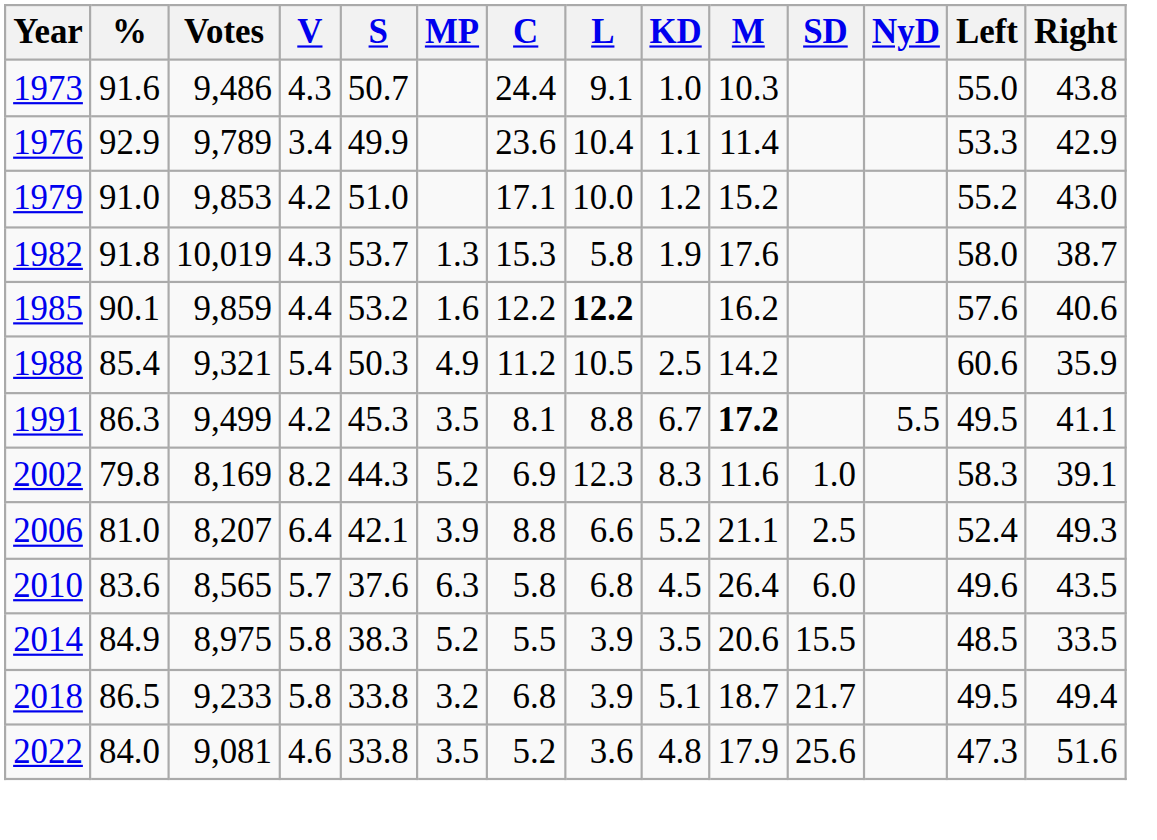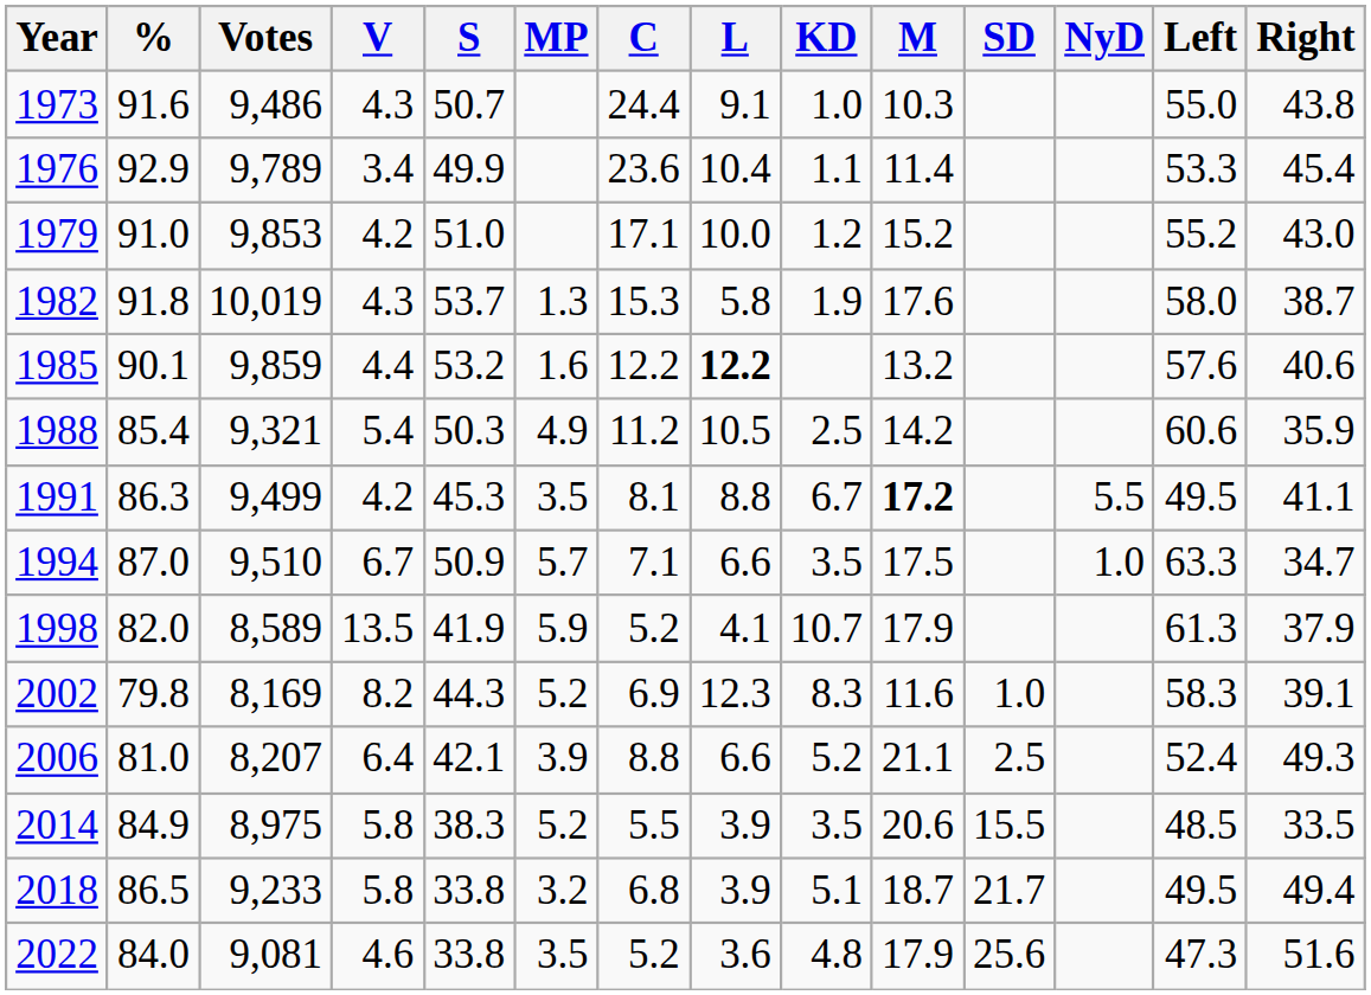 <table class="wikitable sortable" style=text-align:right>
 <tr>
 <th>Year</th>
 <th>%</th>
 <th>Votes</th>
 <th><a href='#'>V</a></th>
 <th><a href='#'>S</a></th>
 <th><a href='#'>MP</a></th>
 <th><a href='#'>C</a></th>
 <th><a href='#'>L</a></th>
 <th><a href='#'>KD</a></th>
 <th><a href='#'>M</a></th>
 <th><a href='#'>SD</a></th>
 <th><a href='#'>NyD</a></th>
 <th>Left</th>
 <th>Right</th>
 </tr>
 <tr>
 <td align=left><a href='#'>1973</a></td>
 <td>91.6</td>
 <td>9,486</td>
 <td>4.3</td>
 <td>50.7</td>
 <td></td>
 <td>24.4</td>
 <td>9.1</td>
 <td>1.0</td>
 <td>10.3</td>
 <td></td>
 <td></td>
 <td>55.0</td>
 <td>43.8</td>
 </tr>
 <tr>
 <td align=left><a href='#'>1976</a></td>
 <td>92.9</td>
 <td>9,789</td>
 <td>3.4</td>
 <td>49.9</td>
 <td></td>
 <td>23.6</td>
 <td>10.4</td>
 <td>1.1</td>
 <td>11.4</td>
 <td></td>
 <td></td>
 <td>53.3</td>
-<td>42.9</td>
+<td>45.4</td>
 </tr>
 <tr>
 <td align=left><a href='#'>1979</a></td>
 <td>91.0</td>
 <td>9,853</td>
 <td>4.2</td>
 <td>51.0</td>
 <td></td>
 <td>17.1</td>
 <td>10.0</td>
 <td>1.2</td>
 <td>15.2</td>
 <td></td>
 <td></td>
 <td>55.2</td>
 <td>43.0</td>
 </tr>
 <tr>
 <td align=left><a href='#'>1982</a></td>
 <td>91.8</td>
 <td>10,019</td>
 <td>4.3</td>
 <td>53.7</td>
 <td>1.3</td>
 <td>15.3</td>
 <td>5.8</td>
 <td>1.9</td>
 <td>17.6</td>
 <td></td>
 <td></td>
 <td>58.0</td>
 <td>38.7</td>
 </tr>
 <tr>
 <td align=left><a href='#'>1985</a></td>
 <td>90.1</td>
 <td>9,859</td>
 <td>4.4</td>
 <td>53.2</td>
 <td>1.6</td>
 <td>12.2</td>
 <td><strong>12.2</strong></td>
 <td></td>
-<td>16.2</td>
+<td>13.2</td>
 <td></td>
 <td></td>
 <td>57.6</td>
 <td>40.6</td>
 </tr>
 <tr>
 <td align=left><a href='#'>1988</a></td>
 <td>85.4</td>
 <td>9,321</td>
 <td>5.4</td>
 <td>50.3</td>
 <td>4.9</td>
 <td>11.2</td>
 <td>10.5</td>
 <td>2.5</td>
 <td>14.2</td>
 <td></td>
 <td></td>
 <td>60.6</td>
 <td>35.9</td>
 </tr>
 <tr>
 <td align=left><a href='#'>1991</a></td>
 <td>86.3</td>
 <td>9,499</td>
 <td>4.2</td>
 <td>45.3</td>
 <td>3.5</td>
 <td>8.1</td>
 <td>8.8</td>
 <td>6.7</td>
 <td><strong>17.2</strong></td>
 <td></td>
 <td>5.5</td>
 <td>49.5</td>
 <td>41.1</td>
 </tr>
 <tr>
+<td align=left><a href='#'>1994</a></td>
+<td>87.0</td>
+<td>9,510</td>
+<td>6.7</td>
+<td>50.9</td>
+<td>5.7</td>
+<td>7.1</td>
+<td>6.6</td>
+<td>3.5</td>
+<td>17.5</td>
+<td></td>
+<td>1.0</td>
+<td>63.3</td>
+<td>34.7</td>
+</tr>
+<tr>
+<td align=left><a href='#'>1998</a></td>
+<td>82.0</td>
+<td>8,589</td>
+<td>13.5</td>
+<td>41.9</td>
+<td>5.9</td>
+<td>5.2</td>
+<td>4.1</td>
+<td>10.7</td>
+<td>17.9</td>
+<td></td>
+<td></td>
+<td>61.3</td>
+<td>37.9</td>
+</tr>
+<tr>
 <td align=left><a href='#'>2002</a></td>
 <td>79.8</td>
 <td>8,169</td>
 <td>8.2</td>
 <td>44.3</td>
 <td>5.2</td>
 <td>6.9</td>
 <td>12.3</td>
 <td>8.3</td>
 <td>11.6</td>
 <td>1.0</td>
 <td></td>
 <td>58.3</td>
 <td>39.1</td>
 </tr>
 <tr>
 <td align=left><a href='#'>2006</a></td>
 <td>81.0</td>
 <td>8,207</td>
 <td>6.4</td>
 <td>42.1</td>
 <td>3.9</td>
 <td>8.8</td>
 <td>6.6</td>
 <td>5.2</td>
 <td>21.1</td>
 <td>2.5</td>
 <td></td>
 <td>52.4</td>
 <td>49.3</td>
-</tr>
-<tr>
-<td align=left><a href='#'>2010</a></td>
-<td>83.6</td>
-<td>8,565</td>
-<td>5.7</td>
-<td>37.6</td>
-<td>6.3</td>
-<td>5.8</td>
-<td>6.8</td>
-<td>4.5</td>
-<td>26.4</td>
-<td>6.0</td>
-<td></td>
-<td>49.6</td>
-<td>43.5</td>
 </tr>
 <tr>
 <td align=left><a href='#'>2014</a></td>
 <td>84.9</td>
 <td>8,975</td>
 <td>5.8</td>
 <td>38.3</td>
 <td>5.2</td>
 <td>5.5</td>
 <td>3.9</td>
 <td>3.5</td>
 <td>20.6</td>
 <td>15.5</td>
 <td></td>
 <td>48.5</td>
 <td>33.5</td>
 </tr>
 <tr>
 <td align=left><a href='#'>2018</a></td>
 <td>86.5</td>
 <td>9,233</td>
 <td>5.8</td>
 <td>33.8</td>
 <td>3.2</td>
 <td>6.8</td>
 <td>3.9</td>
 <td>5.1</td>
 <td>18.7</td>
 <td>21.7</td>
 <td></td>
 <td>49.5</td>
 <td>49.4</td>
 </tr>
 <tr>
 <td align=left><a href='#'>2022</a></td>
 <td>84.0</td>
 <td>9,081</td>
 <td>4.6</td>
 <td>33.8</td>
 <td>3.5</td>
 <td>5.2</td>
 <td>3.6</td>
 <td>4.8</td>
 <td>17.9</td>
 <td>25.6</td>
 <td></td>
 <td>47.3</td>
 <td>51.6</td>
 </tr>
 </table>
